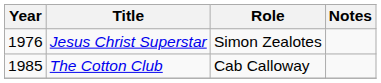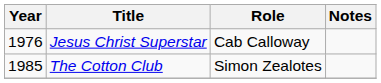 <table class="wikitable sortable">
 <tr>
 <th>Year</th>
 <th>Title</th>
 <th>Role</th>
 <th class="unsortable">Notes</th>
 </tr>
 <tr>
 <td>1976</td>
 <td><em><a href='#'>Jesus Christ Superstar</a></em></td>
-<td>Simon Zealotes</td>
+<td>Cab Calloway</td>
 <td></td>
 </tr>
 <tr>
 <td>1985</td>
 <td><em><a href='#'>The Cotton Club</a></em></td>
-<td>Cab Calloway</td>
+<td>Simon Zealotes</td>
 <td></td>
 </tr>
 <tr>
 </tr>
 </table>
